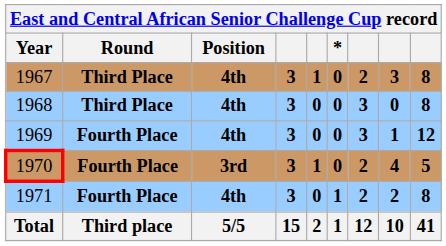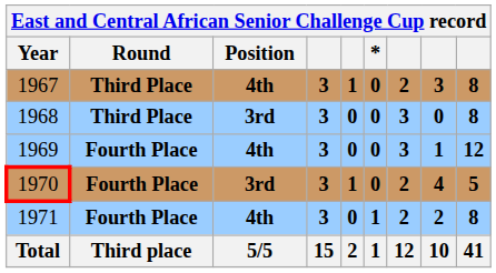 <table class="wikitable" style="text-align: center;">
 <tr>
 <th colspan=9><a href='#'>East and Central African Senior Challenge Cup</a> record</th>
 </tr>
 <tr>
 <th>Year</th>
 <th>Round</th>
 <th>Position</th>
 <th></th>
 <th></th>
 <th> *</th>
 <th></th>
 <th></th>
 <th></th>
 </tr>
 <tr style="background:#c96;">
 <td> 1967</td>
 <td><strong>Third Place</strong></td>
 <td><strong>4th</strong></td>
 <td><strong>3</strong></td>
 <td><strong>1</strong></td>
 <td><strong>0</strong></td>
 <td><strong>2</strong></td>
 <td><strong>3</strong></td>
 <td><strong>8</strong></td>
 </tr>
 <tr style="background:#9acdff;">
 <td> 1968</td>
 <td><strong>Third Place</strong></td>
-<td><strong>4th</strong></td>
+<td><strong>3rd</strong></td>
 <td><strong>3</strong></td>
 <td><strong>0</strong></td>
 <td><strong>0</strong></td>
 <td><strong>3</strong></td>
 <td><strong>0</strong></td>
 <td><strong>8</strong></td>
 </tr>
 <tr style="background:#9acdff;">
 <td> 1969</td>
 <td><strong>Fourth Place</strong></td>
 <td><strong>4th</strong></td>
 <td><strong>3</strong></td>
 <td><strong>0</strong></td>
 <td><strong>0</strong></td>
 <td><strong>3</strong></td>
 <td><strong>1</strong></td>
 <td><strong>12</strong></td>
 </tr>
 <tr style="background:#c96;">
 <td style="border: 3px solid red"> 1970</td>
 <td><strong>Fourth Place</strong></td>
 <td><strong>3rd</strong></td>
 <td><strong>3</strong></td>
 <td><strong>1</strong></td>
 <td><strong>0</strong></td>
 <td><strong>2</strong></td>
 <td><strong>4</strong></td>
 <td><strong>5</strong></td>
 </tr>
 <tr style="background:#9acdff;">
 <td> 1971</td>
 <td><strong>Fourth Place</strong></td>
 <td><strong>4th</strong></td>
 <td><strong>3</strong></td>
 <td><strong>0</strong></td>
 <td><strong>1</strong></td>
 <td><strong>2</strong></td>
 <td><strong>2</strong></td>
 <td><strong>8</strong></td>
 </tr>
 <tr>
 <th>Total</th>
 <th>Third place</th>
 <th>5/5</th>
 <th>15</th>
 <th>2</th>
 <th>1</th>
 <th>12</th>
 <th>10</th>
 <th>41</th>
 </tr>
 <tr>
 </tr>
 </table>
